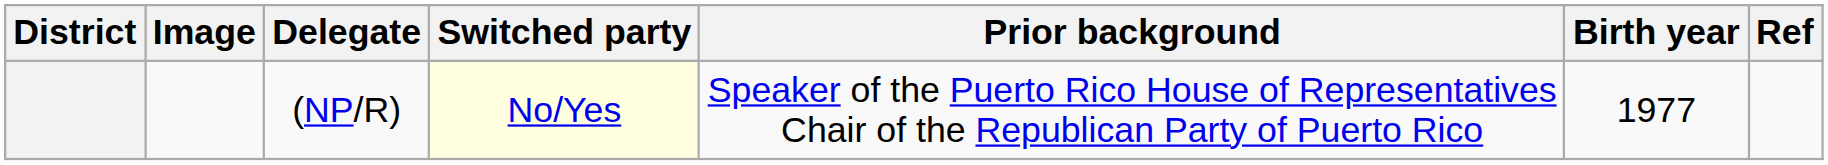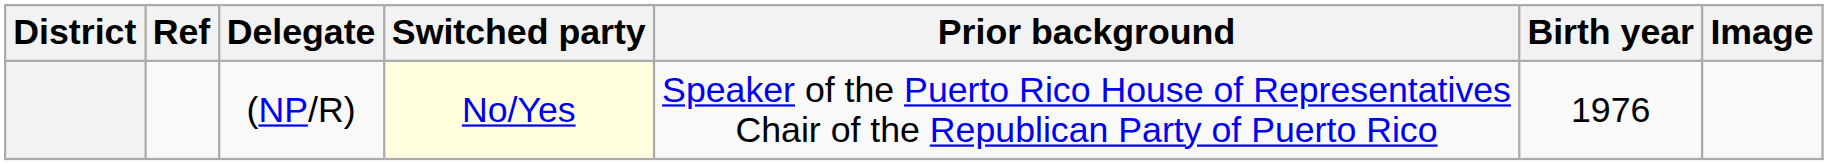 <table class="sortable wikitable" style="text-align:center">
 <tr>
 <th>District</th>
-<th>Image</th>
+<th>Ref</th>
 <th>Delegate</th>
 <th>Switched party</th>
 <th>Prior background</th>
 <th>Birth year</th>
-<th>Ref</th>
+<th>Image</th>
 </tr>
 <tr>
 <th></th>
 <td></td>
 <td> (<a href='#'>NP</a>/R)</td>
 <td style="background: lightyellow;"><a href='#'>No/Yes</a><br></td>
 <td><a href='#'>Speaker</a> of the <a href='#'>Puerto Rico House of Representatives</a><br>Chair of the <a href='#'>Republican Party of Puerto Rico</a></td>
-<td>1977</td>
+<td>1976</td>
 <td></td>
 </tr>
 </table>
